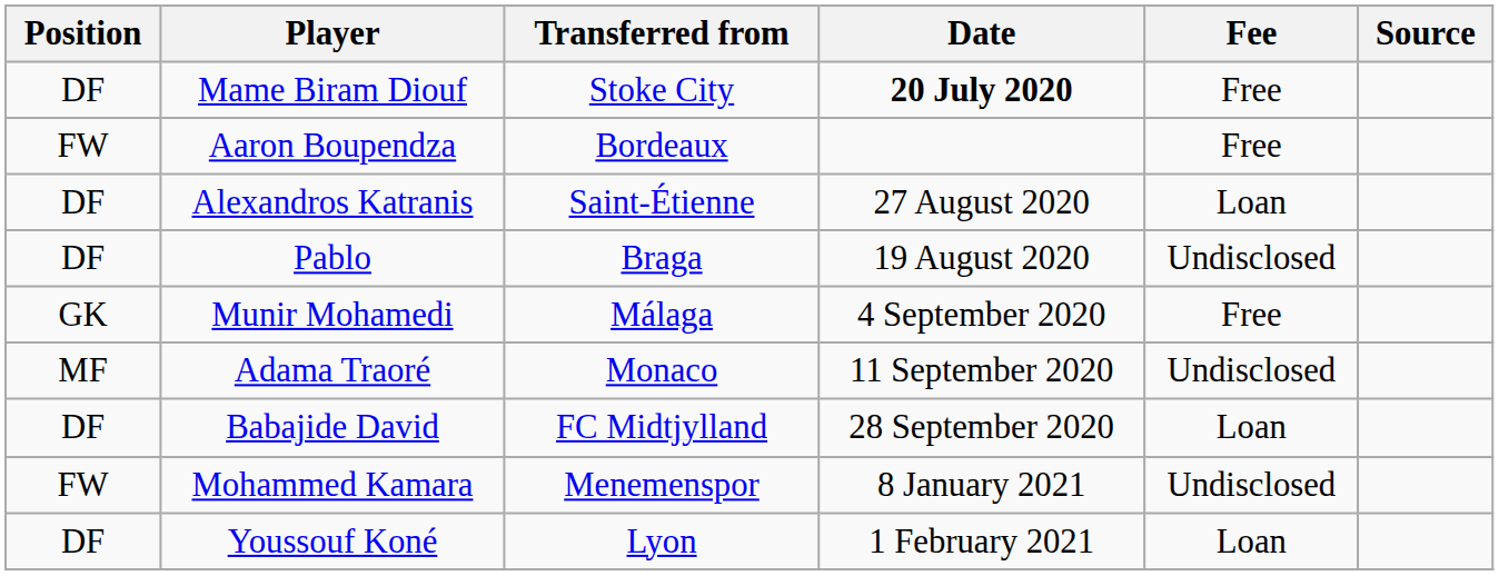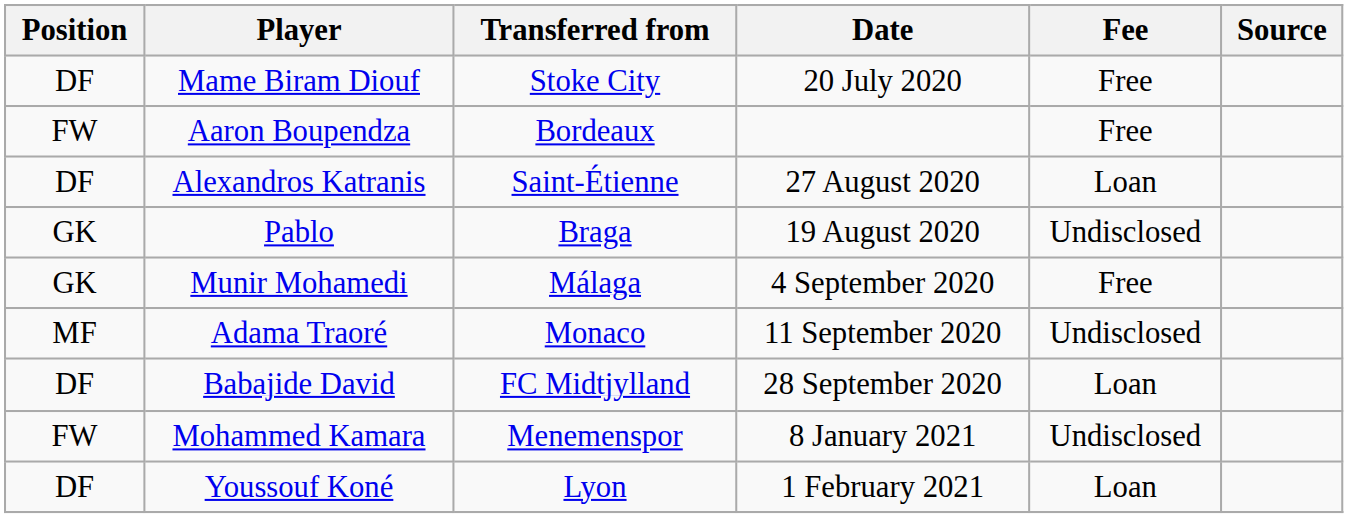 <table class="wikitable sortable" style="width:75%; font-size:95%; text-align:center;">
 <tr>
 <th>Position</th>
 <th>Player</th>
 <th>Transferred from</th>
 <th>Date</th>
 <th>Fee</th>
 <th>Source</th>
 </tr>
 <tr>
 <td>DF</td>
 <td> <a href='#'>Mame Biram Diouf</a></td>
 <td> <a href='#'>Stoke City</a></td>
-<td><strong>20 July 2020</strong></td>
+<td>20 July 2020</td>
 <td>Free</td>
 <td></td>
 </tr>
 <tr>
 <td>FW</td>
 <td> <a href='#'>Aaron Boupendza</a></td>
 <td> <a href='#'>Bordeaux</a></td>
 <td></td>
 <td>Free</td>
 <td></td>
 </tr>
 <tr>
 <td>DF</td>
 <td> <a href='#'>Alexandros Katranis</a></td>
 <td> <a href='#'>Saint-Étienne</a></td>
 <td>27 August 2020</td>
 <td>Loan</td>
 <td></td>
 </tr>
 <tr>
-<td>DF</td>
+<td>GK</td>
 <td> <a href='#'>Pablo</a></td>
 <td> <a href='#'>Braga</a></td>
 <td>19 August 2020</td>
 <td>Undisclosed</td>
 <td></td>
 </tr>
 <tr>
 <td>GK</td>
 <td> <a href='#'>Munir Mohamedi</a></td>
 <td> <a href='#'>Málaga</a></td>
 <td>4 September 2020</td>
 <td>Free</td>
 <td></td>
 </tr>
 <tr>
 <td>MF</td>
 <td> <a href='#'>Adama Traoré</a></td>
 <td> <a href='#'>Monaco</a></td>
 <td>11 September 2020</td>
 <td>Undisclosed</td>
 <td></td>
 </tr>
 <tr>
 <td>DF</td>
 <td> <a href='#'>Babajide David</a></td>
 <td> <a href='#'>FC Midtjylland</a></td>
 <td>28 September 2020</td>
 <td>Loan</td>
 <td></td>
 </tr>
 <tr>
 <td>FW</td>
 <td> <a href='#'>Mohammed Kamara</a></td>
 <td> <a href='#'>Menemenspor</a></td>
 <td>8 January 2021</td>
 <td>Undisclosed</td>
 <td></td>
 </tr>
 <tr>
 <td>DF</td>
 <td> <a href='#'>Youssouf Koné</a></td>
 <td> <a href='#'>Lyon</a></td>
 <td>1 February 2021</td>
 <td>Loan</td>
 <td></td>
 </tr>
 <tr>
 </tr>
 </table>
